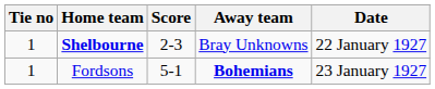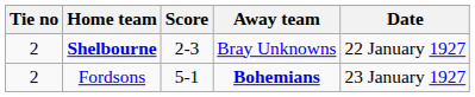 <table class="wikitable" style="text-align: center">
 <tr>
 </tr>
 <tr>
 <th>Tie no</th>
 <th>Home team</th>
 <th>Score</th>
 <th>Away team</th>
 <th>Date</th>
 </tr>
 <tr>
-<td>1</td>
+<td>2</td>
 <td><strong><a href='#'>Shelbourne</a></strong></td>
 <td>2-3</td>
 <td><a href='#'>Bray Unknowns</a></td>
 <td>22 January <a href='#'>1927</a></td>
 </tr>
 <tr>
-<td>1</td>
+<td>2</td>
 <td><a href='#'>Fordsons</a></td>
 <td>5-1</td>
 <td><strong><a href='#'>Bohemians</a></strong></td>
 <td>23 January <a href='#'>1927</a></td>
 </tr>
 </table>
